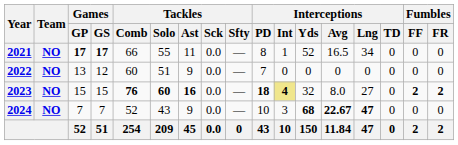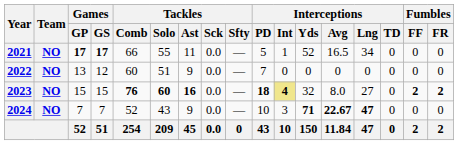 <table class="wikitable" style="text-align:center">
 <tr>
 <th rowspan="2">Year</th>
 <th rowspan="2">Team</th>
 <th colspan="2">Games</th>
 <th colspan="5">Tackles</th>
 <th colspan="6">Interceptions</th>
 <th colspan="2">Fumbles</th>
 </tr>
 <tr>
 <th>GP</th>
 <th>GS</th>
 <th>Comb</th>
 <th>Solo</th>
 <th>Ast</th>
 <th>Sck</th>
 <th>Sfty</th>
 <th>PD</th>
 <th>Int</th>
 <th>Yds</th>
 <th>Avg</th>
 <th>Lng</th>
 <th>TD</th>
 <th>FF</th>
 <th>FR</th>
 </tr>
 <tr>
 <th><a href='#'>2021</a></th>
 <th><a href='#'>NO</a></th>
 <td><strong>17</strong></td>
 <td><strong>17</strong></td>
 <td>66</td>
 <td>55</td>
 <td>11</td>
 <td>0.0</td>
 <td>—</td>
-<td>8</td>
+<td>5</td>
 <td>1</td>
 <td>52</td>
 <td>16.5</td>
 <td>34</td>
 <td>0</td>
 <td>0</td>
 <td>0</td>
 </tr>
 <tr>
 <th><a href='#'>2022</a></th>
 <th><a href='#'>NO</a></th>
 <td>13</td>
 <td>12</td>
 <td>60</td>
 <td>51</td>
 <td>9</td>
 <td>0.0</td>
 <td>—</td>
 <td>7</td>
 <td>0</td>
 <td>0</td>
 <td>0</td>
 <td>0</td>
 <td>0</td>
 <td>0</td>
 <td>0</td>
 </tr>
 <tr>
 <th><a href='#'>2023</a></th>
 <th><a href='#'>NO</a></th>
 <td>15</td>
 <td>15</td>
 <td><strong>76</strong></td>
 <td><strong>60</strong></td>
 <td><strong>16</strong></td>
 <td>0.0</td>
 <td>—</td>
 <td><strong>18</strong></td>
 <td style="background: khaki;"><strong>4</strong></td>
 <td>32</td>
 <td>8.0</td>
 <td>27</td>
 <td>0</td>
 <td><strong>2</strong></td>
 <td><strong>2</strong></td>
 </tr>
 <tr>
 <th><a href='#'>2024</a></th>
 <th><a href='#'>NO</a></th>
 <td>7</td>
 <td>7</td>
 <td>52</td>
 <td>43</td>
 <td>9</td>
 <td>0.0</td>
 <td>—</td>
 <td>10</td>
 <td>3</td>
-<td><strong>68</strong></td>
+<td><strong>71</strong></td>
 <td><strong>22.67</strong></td>
 <td><strong>47</strong></td>
 <td>0</td>
 <td>0</td>
 <td>0</td>
 </tr>
 <tr>
 <th colspan="2"></th>
 <th>52</th>
 <th>51</th>
 <th>254</th>
 <th>209</th>
 <th>45</th>
 <th>0.0</th>
 <th>0</th>
 <th>43</th>
 <th>10</th>
 <th>150</th>
 <th>11.84</th>
 <th>47</th>
 <th>0</th>
 <th>2</th>
 <th>2</th>
 </tr>
 </table>
